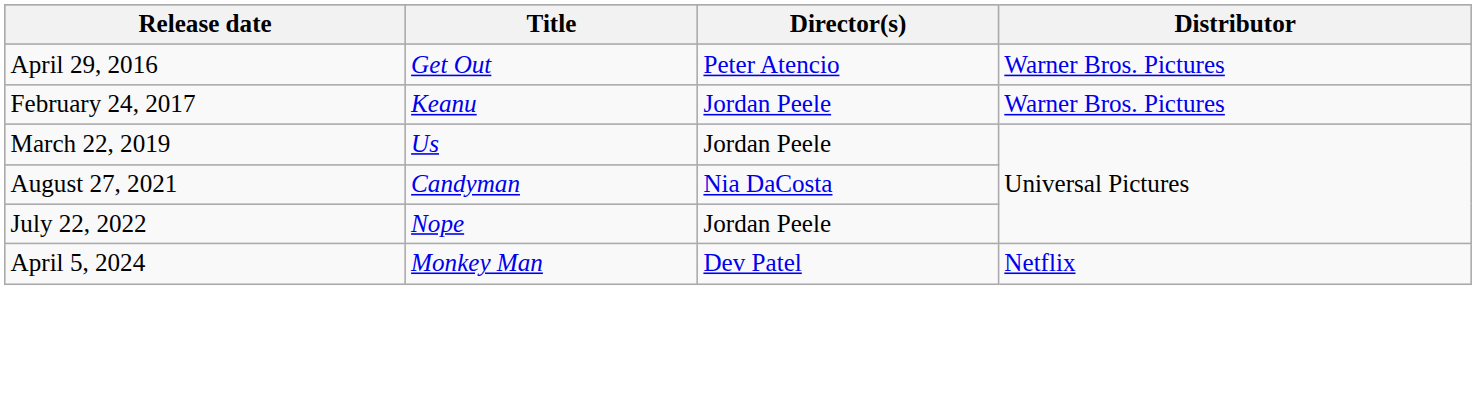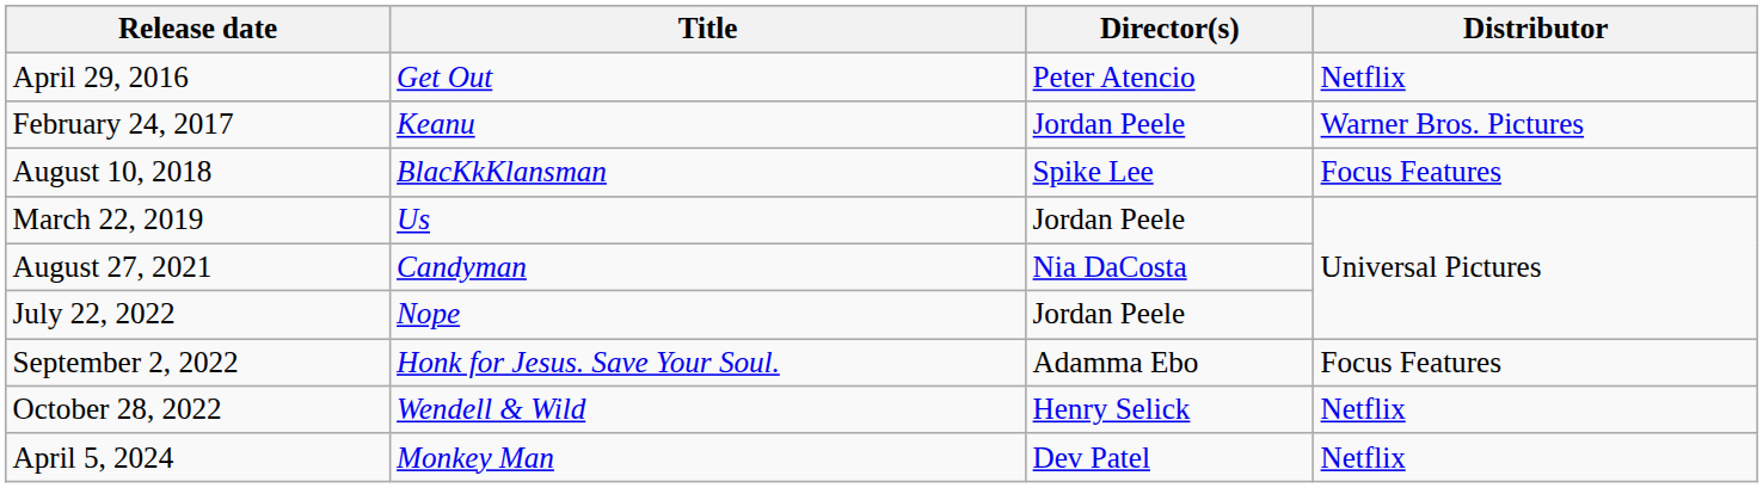 <table class="wikitable" style="width:74%;">
 <tr style="background:#b0c4de; text-align:center;">
 <th>Release date</th>
 <th>Title</th>
 <th>Director(s)</th>
 <th>Distributor</th>
 </tr>
 <tr>
 <td>April 29, 2016</td>
 <td><em><a href='#'>Get Out</a></em></td>
 <td><a href='#'>Peter Atencio</a></td>
-<td><a href='#'>Warner Bros. Pictures</a></td>
+<td><a href='#'>Netflix</a></td>
 </tr>
 <tr>
 <td>February 24, 2017</td>
 <td><em><a href='#'>Keanu</a></em></td>
 <td><a href='#'>Jordan Peele</a></td>
 <td><a href='#'>Warner Bros. Pictures</a></td>
+</tr>
+<tr>
+<td>August 10, 2018</td>
+<td><em><a href='#'>BlacKkKlansman</a></em></td>
+<td><a href='#'>Spike Lee</a></td>
+<td><a href='#'>Focus Features</a></td>
 </tr>
 <tr>
 <td>March 22, 2019</td>
 <td><em><a href='#'>Us</a></em></td>
 <td>Jordan Peele</td>
 <td rowspan="3">Universal Pictures</td>
 </tr>
 <tr>
 <td>August 27, 2021</td>
 <td><em><a href='#'>Candyman</a></em></td>
 <td><a href='#'>Nia DaCosta</a></td>
 </tr>
 <tr>
 <td>July 22, 2022</td>
 <td><em><a href='#'>Nope</a></em></td>
 <td>Jordan Peele</td>
 </tr>
 <tr>
+<td>September 2, 2022</td>
+<td><em><a href='#'>Honk for Jesus. Save Your Soul.</a></em></td>
+<td>Adamma Ebo</td>
+<td>Focus Features</td>
+</tr>
+<tr>
+<td>October 28, 2022</td>
+<td><em><a href='#'>Wendell & Wild</a></em></td>
+<td><a href='#'>Henry Selick</a></td>
+<td><a href='#'>Netflix</a></td>
+</tr>
+<tr>
 <td>April 5, 2024</td>
 <td><em><a href='#'>Monkey Man</a></em></td>
 <td><a href='#'>Dev Patel</a></td>
 <td><a href='#'>Netflix</a></td>
 </tr>
 </table>
